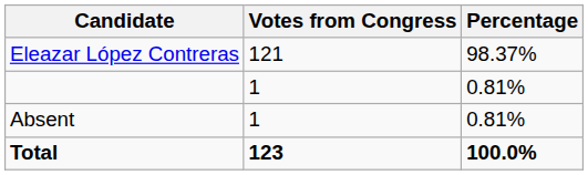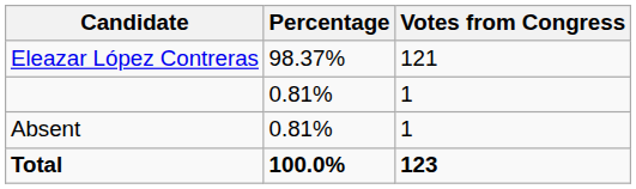 <table class="wikitable sortable">
 <tr>
 <th>Candidate</th>
+<th>Percentage</th>
 <th>Votes from Congress</th>
-<th>Percentage</th>
 </tr>
 <tr>
 <td><a href='#'>Eleazar López Contreras</a></td>
+<td>98.37%</td>
 <td>121</td>
-<td>98.37%</td>
 </tr>
 <tr>
 <td></td>
+<td>0.81%</td>
 <td>1</td>
-<td>0.81%</td>
 </tr>
 <tr>
 <td>Absent</td>
+<td>0.81%</td>
 <td>1</td>
-<td>0.81%</td>
 </tr>
 <tr>
 <td><strong>Total</strong></td>
+<td><strong>100.0%</strong></td>
 <td><strong>123</strong></td>
-<td><strong>100.0%</strong></td>
 </tr>
 </table>
